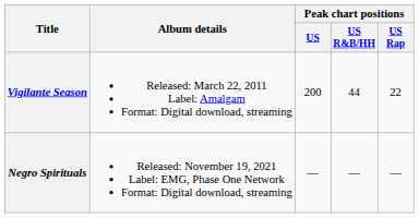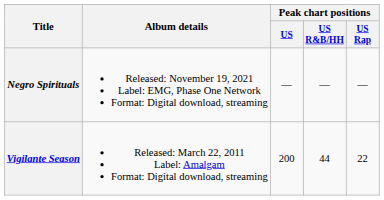 <table class="wikitable plainrowheaders" style="text-align:center;">
 <tr>
 <th rowspan="2">Title</th>
 <th rowspan="2">Album details</th>
 <th colspan="3">Peak chart positions</th>
 </tr>
 <tr>
 <th scope="col" style="width:3em;font-size:90%;"><a href='#'>US</a><br></th>
 <th scope="col" style="width:3em;font-size:90%;"><a href='#'>US<br>R&B/HH</a><br></th>
 <th scope="col" style="width:3em;font-size:90%;"><a href='#'>US<br>Rap</a><br></th>
 </tr>
 <tr>
+<th scope="row"><em>Negro Spirituals</em></th>
+<td><br><ul><li>Released: November 19, 2021</li><li>Label: EMG, Phase One Network</li><li>Format: Digital download, streaming</li></ul></td>
+<td>—</td>
+<td>—</td>
+<td>—</td>
+</tr>
+<tr>
 <th scope="row"><em><a href='#'>Vigilante Season</a></em></th>
 <td><br><ul><li>Released: March 22, 2011</li><li>Label: <a href='#'>Amalgam</a></li><li>Format: Digital download, streaming</li></ul></td>
 <td>200</td>
 <td>44</td>
 <td>22</td>
 </tr>
-<tr>
-<th scope="row"><em>Negro Spirituals</em></th>
-<td><br><ul><li>Released: November 19, 2021</li><li>Label: EMG, Phase One Network</li><li>Format: Digital download, streaming</li></ul></td>
-<td>—</td>
-<td>—</td>
-<td>—</td>
-</tr>
 </table>
